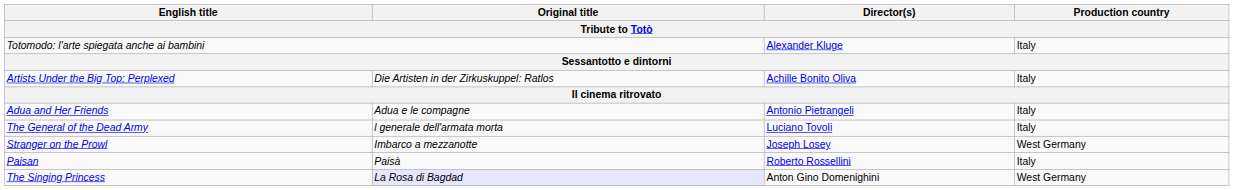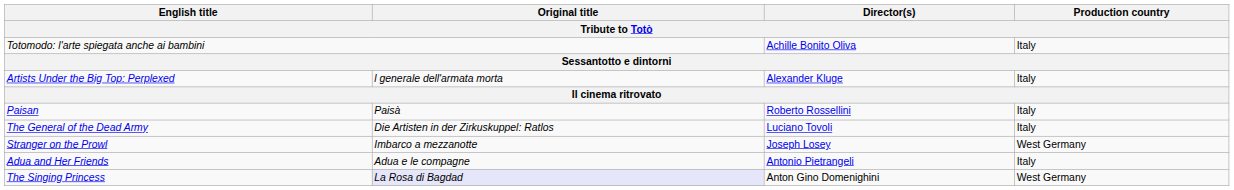 <table class="wikitable" width="95%">
 <tr>
 <th>English title</th>
 <th>Original title</th>
 <th>Director(s)</th>
 <th>Production country</th>
 </tr>
 <tr>
 <th colspan="4">Tribute to <a href='#'>Totò</a></th>
 </tr>
 <tr>
 <td colspan="2"><em>Totomodo: l'arte spiegata anche ai bambini</em></td>
-<td><a href='#'>Alexander Kluge</a></td>
+<td><a href='#'>Achille Bonito Oliva</a></td>
 <td>Italy</td>
 </tr>
 <tr>
 <th colspan="4">Sessantotto e dintorni</th>
 </tr>
 <tr>
 <td><em><a href='#'>Artists Under the Big Top: Perplexed</a></em></td>
-<td><em>Die Artisten in der Zirkuskuppel: Ratlos</em></td>
-<td><a href='#'>Achille Bonito Oliva</a></td>
+<td><em>l generale dell'armata morta</em></td>
+<td><a href='#'>Alexander Kluge</a></td>
 <td>Italy</td>
 </tr>
 <tr>
 <th colspan="4">Il cinema ritrovato</th>
 </tr>
 <tr>
-<td><em><a href='#'>Adua and Her Friends</a></em></td>
-<td><em>Adua e le compagne</em></td>
-<td><a href='#'>Antonio Pietrangeli</a></td>
+<td><em> <a href='#'>Paisan</a></em></td>
+<td><em>Paisà</em></td>
+<td><a href='#'>Roberto Rossellini</a></td>
 <td>Italy</td>
 </tr>
 <tr>
 <td><em><a href='#'>The General of the Dead Army</a></em></td>
-<td><em>l generale dell'armata morta</em></td>
+<td><em>Die Artisten in der Zirkuskuppel: Ratlos</em></td>
 <td><a href='#'>Luciano Tovoli</a></td>
 <td>Italy</td>
 </tr>
 <tr>
 <td><em><a href='#'>Stranger on the Prowl</a></em></td>
 <td><em>Imbarco a mezzanotte</em></td>
 <td><a href='#'>Joseph Losey</a></td>
 <td>West Germany</td>
 </tr>
 <tr>
-<td><em> <a href='#'>Paisan</a></em></td>
-<td><em>Paisà</em></td>
-<td><a href='#'>Roberto Rossellini</a></td>
+<td><em><a href='#'>Adua and Her Friends</a></em></td>
+<td><em>Adua e le compagne</em></td>
+<td><a href='#'>Antonio Pietrangeli</a></td>
 <td>Italy</td>
 </tr>
 <tr>
 <td><em> <a href='#'>The Singing Princess</a></em></td>
 <td style="background: lavender;"><em>La Rosa di Bagdad</em></td>
 <td>Anton Gino Domenighini</td>
 <td>West Germany</td>
 </tr>
 </table>
